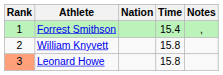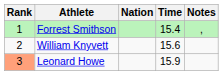 <table class="wikitable sortable" style="text-align:center">
 <tr>
 <th>Rank</th>
 <th>Athlete</th>
 <th>Nation</th>
 <th>Time</th>
 <th>Notes</th>
 </tr>
 <tr bgcolor=bbf3bb>
 <td>1</td>
 <td align=left><a href='#'>Forrest Smithson</a></td>
 <td align=left></td>
 <td>15.4</td>
 <td>, </td>
 </tr>
 <tr>
 <td>2</td>
 <td align=left><a href='#'>William Knyvett</a></td>
 <td align=left></td>
-<td>15.8</td>
+<td>15.6</td>
 <td></td>
 </tr>
 <tr>
 <td style="background: lightsalmon;">3</td>
 <td align=left><a href='#'>Leonard Howe</a></td>
 <td align=left></td>
-<td>15.8</td>
+<td>15.9</td>
 <td></td>
 </tr>
 </table>
